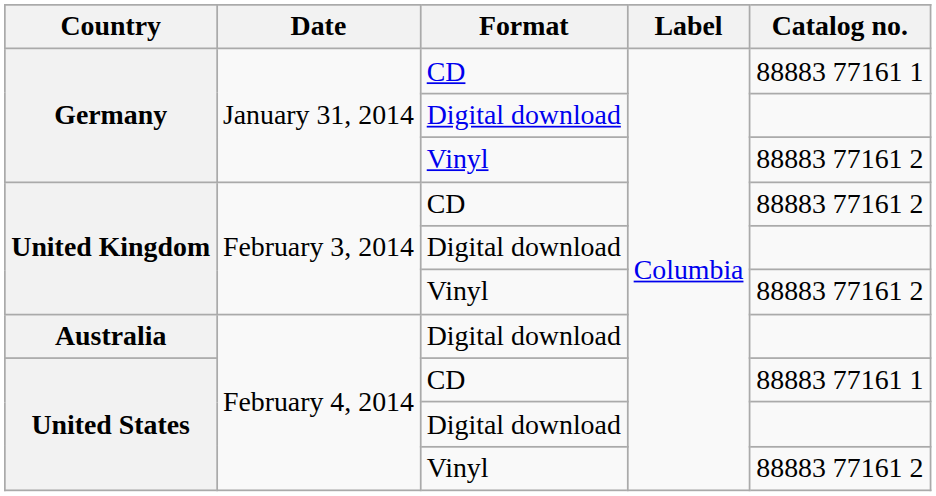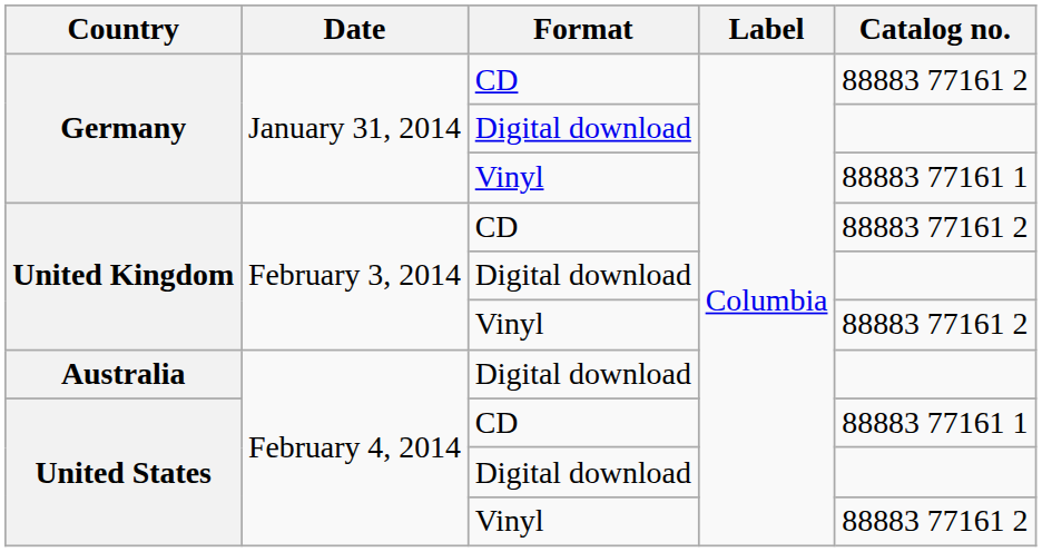 <table class="wikitable plainrowheaders">
 <tr>
 <th scope="col">Country</th>
 <th scope="col">Date</th>
 <th scope="col">Format</th>
 <th scope="col">Label</th>
 <th scope="col">Catalog no.</th>
 </tr>
 <tr>
 <th scope="row" rowspan="3">Germany</th>
 <td rowspan="3">January 31, 2014</td>
 <td><a href='#'>CD</a></td>
 <td rowspan="10"><a href='#'>Columbia</a></td>
-<td>88883 77161 1</td>
+<td>88883 77161 2</td>
 </tr>
 <tr>
 <td><a href='#'>Digital download</a></td>
 <td></td>
 </tr>
 <tr>
 <td><a href='#'>Vinyl</a></td>
-<td>88883 77161 2</td>
+<td>88883 77161 1</td>
 </tr>
 <tr>
 <th scope="row" rowspan="3">United Kingdom</th>
 <td rowspan="3">February 3, 2014</td>
 <td>CD</td>
 <td>88883 77161 2</td>
 </tr>
 <tr>
 <td>Digital download</td>
 <td></td>
 </tr>
 <tr>
 <td>Vinyl</td>
 <td>88883 77161 2</td>
 </tr>
 <tr>
 <th scope="row">Australia</th>
 <td rowspan="4">February 4, 2014</td>
 <td>Digital download</td>
 <td></td>
 </tr>
 <tr>
 <th scope="row" rowspan="3">United States</th>
 <td>CD</td>
 <td>88883 77161 1</td>
 </tr>
 <tr>
 <td>Digital download</td>
 <td></td>
 </tr>
 <tr>
 <td>Vinyl</td>
 <td>88883 77161 2</td>
 </tr>
 </table>
